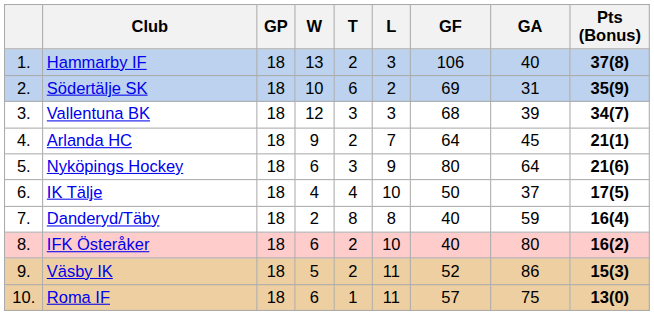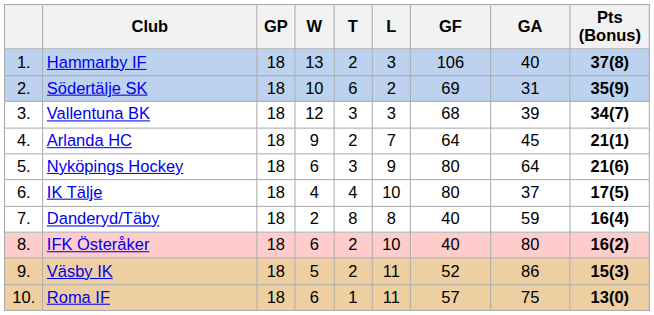 <table class="wikitable">
 <tr>
 <th width="30"></th>
 <th width="200">Club</th>
 <th width="30">GP</th>
 <th width="30">W</th>
 <th width="30">T</th>
 <th width="30">L</th>
 <th width="70">GF</th>
 <th width="70">GA</th>
 <th width="70">Pts (Bonus)</th>
 </tr>
 <tr bgcolor="#BCD2EE" align="center">
 <td>1.</td>
 <td align="left"><a href='#'>Hammarby IF</a></td>
 <td>18</td>
 <td>13</td>
 <td>2</td>
 <td>3</td>
 <td>106</td>
 <td>40</td>
 <td><strong>37(8)</strong></td>
 </tr>
 <tr bgcolor="#BCD2EE" align="center">
 <td>2.</td>
 <td align="left"><a href='#'>Södertälje SK</a></td>
 <td>18</td>
 <td>10</td>
 <td>6</td>
 <td>2</td>
 <td>69</td>
 <td>31</td>
 <td><strong>35(9)</strong></td>
 </tr>
 <tr bgcolor="#FFFFFF" align="center">
 <td>3.</td>
 <td align="left"><a href='#'>Vallentuna BK</a></td>
 <td>18</td>
 <td>12</td>
 <td>3</td>
 <td>3</td>
 <td>68</td>
 <td>39</td>
 <td><strong>34(7)</strong></td>
 </tr>
 <tr bgcolor="#FFFFFF" align="center">
 <td>4.</td>
 <td align="left"><a href='#'>Arlanda HC</a></td>
 <td>18</td>
 <td>9</td>
 <td>2</td>
 <td>7</td>
 <td>64</td>
 <td>45</td>
 <td><strong>21(1)</strong></td>
 </tr>
 <tr bgcolor="#FFFFFF" align="center">
 <td>5.</td>
 <td align="left"><a href='#'>Nyköpings Hockey</a></td>
 <td>18</td>
 <td>6</td>
 <td>3</td>
 <td>9</td>
 <td>80</td>
 <td>64</td>
 <td><strong>21(6)</strong></td>
 </tr>
 <tr bgcolor="#FFFFFF" align="center">
 <td>6.</td>
 <td align="left"><a href='#'>IK Tälje</a></td>
 <td>18</td>
 <td>4</td>
 <td>4</td>
 <td>10</td>
-<td>50</td>
+<td>80</td>
 <td>37</td>
 <td><strong>17(5)</strong></td>
 </tr>
 <tr bgcolor="#FFFFFF" align="center">
 <td>7.</td>
 <td align="left"><a href='#'>Danderyd/Täby</a></td>
 <td>18</td>
 <td>2</td>
 <td>8</td>
 <td>8</td>
 <td>40</td>
 <td>59</td>
 <td><strong>16(4)</strong></td>
 </tr>
 <tr bgcolor="#FFCCCC" align="center">
 <td>8.</td>
 <td align="left"><a href='#'>IFK Österåker</a></td>
 <td>18</td>
 <td>6</td>
 <td>2</td>
 <td>10</td>
 <td>40</td>
 <td>80</td>
 <td><strong>16(2)</strong></td>
 </tr>
 <tr bgcolor="#EECFA1" align="center">
 <td>9.</td>
 <td align="left"><a href='#'>Väsby IK</a></td>
 <td>18</td>
 <td>5</td>
 <td>2</td>
 <td>11</td>
 <td>52</td>
 <td>86</td>
 <td><strong>15(3)</strong></td>
 </tr>
 <tr bgcolor="#EECFA1" align="center">
 <td>10.</td>
 <td align="left"><a href='#'>Roma IF</a></td>
 <td>18</td>
 <td>6</td>
 <td>1</td>
 <td>11</td>
 <td>57</td>
 <td>75</td>
 <td><strong>13(0)</strong></td>
 </tr>
 </table>
